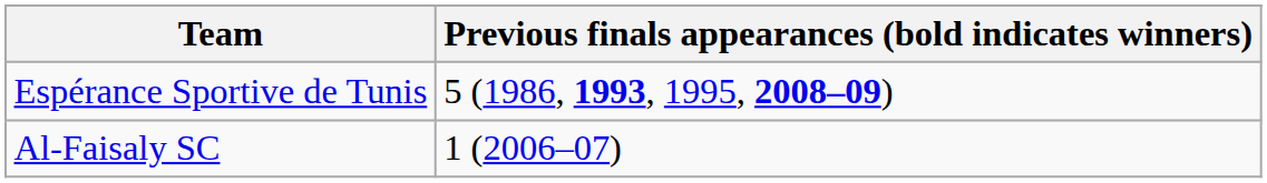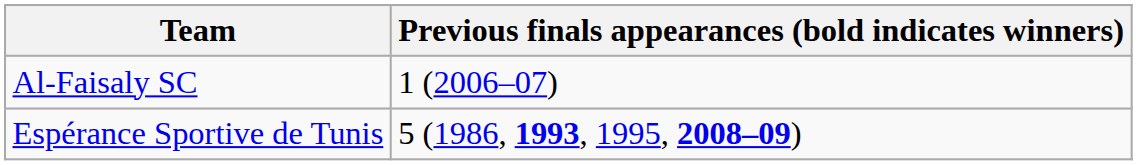 <table class="wikitable">
 <tr>
 <th>Team</th>
 <th>Previous finals appearances (bold indicates winners)</th>
 </tr>
 <tr>
+<td> <a href='#'>Al-Faisaly SC</a></td>
+<td>1 (<a href='#'>2006–07</a>)</td>
+</tr>
+<tr>
 <td> <a href='#'>Espérance Sportive de Tunis</a></td>
 <td>5 (<a href='#'>1986</a>, <a href='#'><strong>1993</strong></a>, <a href='#'>1995</a>, <a href='#'><strong>2008–09</strong></a>)</td>
 </tr>
-<tr>
-<td> <a href='#'>Al-Faisaly SC</a></td>
-<td>1 (<a href='#'>2006–07</a>)</td>
-</tr>
 </table>
